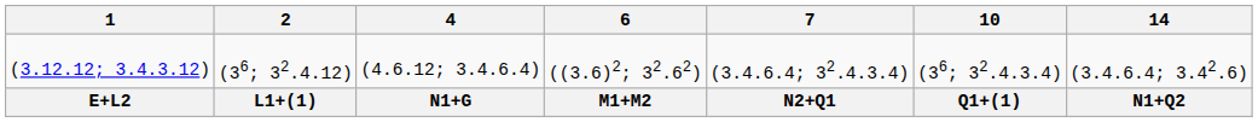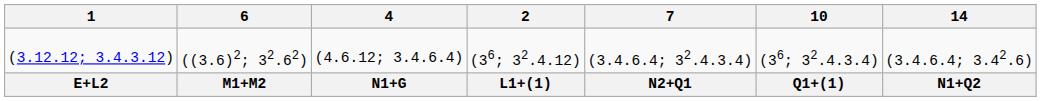 <table class=wikitable>
 <tr>
 <th>1</th>
+<th>6</th>
+<th>4</th>
 <th>2</th>
-<th>4</th>
-<th>6</th>
 <th>7</th>
 <th>10</th>
 <th>14</th>
 </tr>
 <tr align=center>
 <td><br>(<a href='#'>3.12.12; 3.4.3.12</a>)</td>
+<td><br>((3.6)<sup>2</sup>; 3<sup>2</sup>.6<sup>2</sup>)</td>
+<td><br>(4.6.12; 3.4.6.4)</td>
 <td><br>(3<sup>6</sup>; 3<sup>2</sup>.4.12)</td>
-<td><br>(4.6.12; 3.4.6.4)</td>
-<td><br>((3.6)<sup>2</sup>; 3<sup>2</sup>.6<sup>2</sup>)</td>
 <td><br>(3.4.6.4; 3<sup>2</sup>.4.3.4)</td>
 <td><br>(3<sup>6</sup>; 3<sup>2</sup>.4.3.4)</td>
 <td><br>(3.4.6.4; 3.4<sup>2</sup>.6)</td>
 </tr>
 <tr>
 <th>E+L2</th>
+<th>M1+M2</th>
+<th>N1+G</th>
 <th>L1+(1)</th>
-<th>N1+G</th>
-<th>M1+M2</th>
 <th>N2+Q1</th>
 <th>Q1+(1)</th>
 <th>N1+Q2</th>
 </tr>
 </table>
